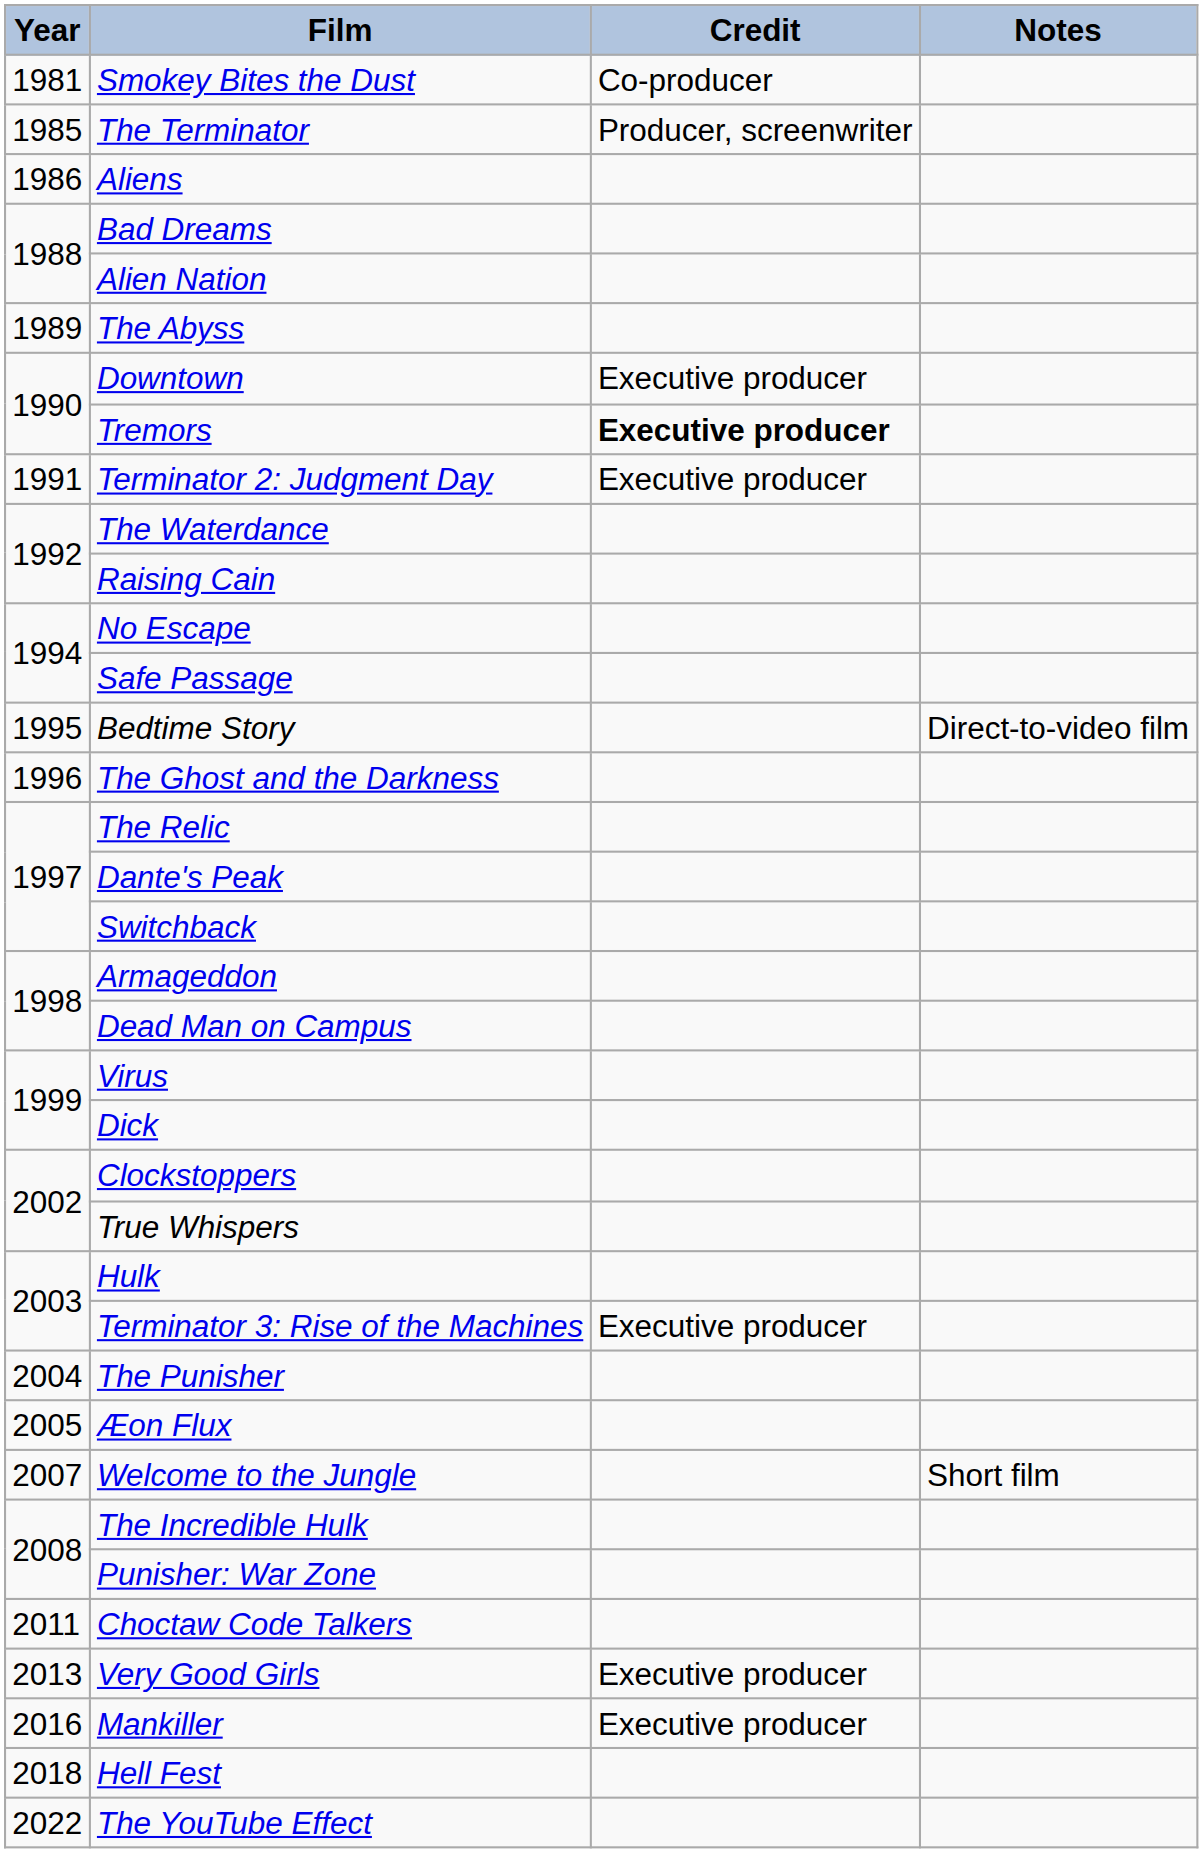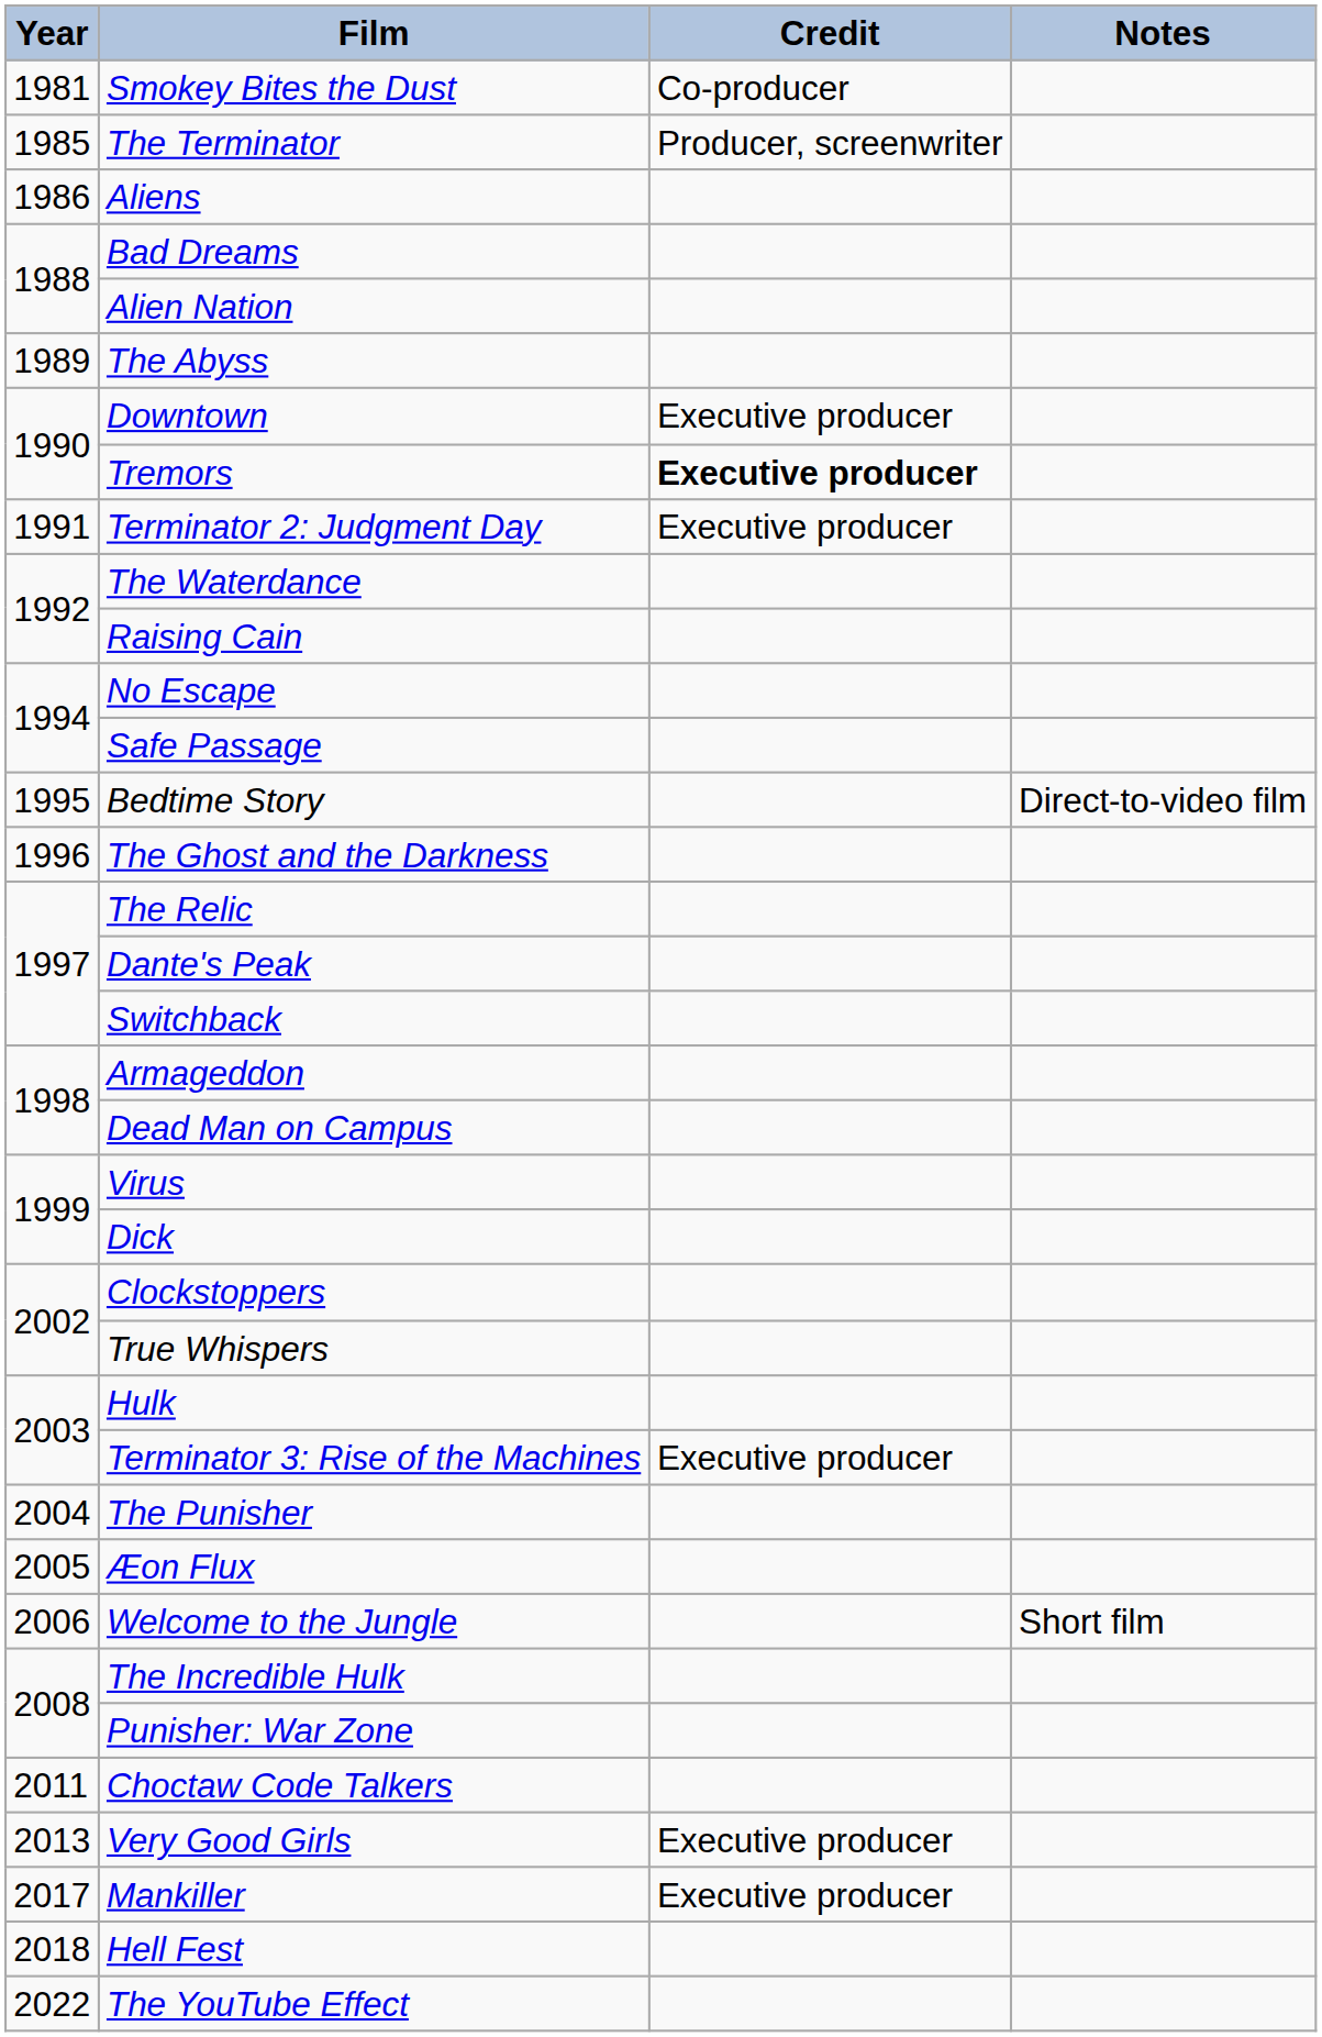 <table class="wikitable" style="font-size:95%;">
 <tr>
 <th style="background:#B0C4DE;">Year</th>
 <th style="background:#B0C4DE;">Film</th>
 <th style="background:#B0C4DE;">Credit</th>
 <th style="background:#B0C4DE;">Notes</th>
 </tr>
 <tr>
 <td>1981</td>
 <td><em><a href='#'>Smokey Bites the Dust</a></em></td>
 <td>Co-producer</td>
 <td></td>
 </tr>
 <tr>
 <td>1985</td>
 <td><em><a href='#'>The Terminator</a></em></td>
 <td>Producer, screenwriter</td>
 <td></td>
 </tr>
 <tr>
 <td>1986</td>
 <td><em><a href='#'>Aliens</a></em></td>
 <td></td>
 <td></td>
 </tr>
 <tr>
 <td rowspan="2">1988</td>
 <td><em><a href='#'>Bad Dreams</a></em></td>
 <td></td>
 <td></td>
 </tr>
 <tr>
 <td><em><a href='#'>Alien Nation</a></em></td>
 <td></td>
 <td></td>
 </tr>
 <tr>
 <td>1989</td>
 <td><em><a href='#'>The Abyss</a></em></td>
 <td></td>
 </tr>
 <tr>
 <td rowspan="2">1990</td>
 <td><em><a href='#'>Downtown</a></em></td>
 <td>Executive producer</td>
 <td></td>
 </tr>
 <tr>
 <td><em><a href='#'>Tremors</a></em></td>
 <td><strong>Executive producer</strong></td>
 <td></td>
 </tr>
 <tr>
 <td>1991</td>
 <td><em><a href='#'>Terminator 2: Judgment Day</a></em></td>
 <td>Executive producer</td>
 <td></td>
 </tr>
 <tr>
 <td rowspan="2">1992</td>
 <td><em><a href='#'>The Waterdance</a></em></td>
 <td></td>
 <td></td>
 </tr>
 <tr>
 <td><em><a href='#'>Raising Cain</a></em></td>
 <td></td>
 <td></td>
 </tr>
 <tr>
 <td rowspan="2">1994</td>
 <td><em><a href='#'>No Escape</a></em></td>
 <td></td>
 <td></td>
 </tr>
 <tr>
 <td><em><a href='#'>Safe Passage</a></em></td>
 <td></td>
 <td></td>
 </tr>
 <tr>
 <td>1995</td>
 <td><em>Bedtime Story</em></td>
 <td></td>
 <td>Direct-to-video film</td>
 </tr>
 <tr>
 <td>1996</td>
 <td><em><a href='#'>The Ghost and the Darkness</a></em></td>
 <td></td>
 <td></td>
 </tr>
 <tr>
 <td rowspan="3">1997</td>
 <td><em><a href='#'>The Relic</a></em></td>
 <td></td>
 <td></td>
 </tr>
 <tr>
 <td><em><a href='#'>Dante's Peak</a></em></td>
 <td></td>
 <td></td>
 </tr>
 <tr>
 <td><a href='#'><em>Switchback</em></a></td>
 <td></td>
 <td></td>
 </tr>
 <tr>
 <td rowspan="2">1998</td>
 <td><em><a href='#'>Armageddon</a></em></td>
 <td></td>
 <td></td>
 </tr>
 <tr>
 <td><em><a href='#'>Dead Man on Campus</a></em></td>
 <td></td>
 <td></td>
 </tr>
 <tr>
 <td rowspan="2">1999</td>
 <td><em><a href='#'>Virus</a></em></td>
 <td></td>
 <td></td>
 </tr>
 <tr>
 <td><em><a href='#'>Dick</a></em></td>
 <td></td>
 <td></td>
 </tr>
 <tr>
 <td rowspan="2">2002</td>
 <td><em><a href='#'>Clockstoppers</a></em></td>
 <td></td>
 <td></td>
 </tr>
 <tr>
 <td><em>True Whispers</em></td>
 <td></td>
 <td></td>
 </tr>
 <tr>
 <td rowspan="2">2003</td>
 <td><em><a href='#'>Hulk</a></em></td>
 <td></td>
 <td></td>
 </tr>
 <tr>
 <td><em><a href='#'>Terminator 3: Rise of the Machines</a></em></td>
 <td>Executive producer</td>
 <td></td>
 </tr>
 <tr>
 <td>2004</td>
 <td><em><a href='#'>The Punisher</a></em></td>
 <td></td>
 <td></td>
 </tr>
 <tr>
 <td>2005</td>
 <td><em><a href='#'>Æon Flux</a></em></td>
 <td></td>
 <td></td>
 </tr>
 <tr>
-<td>2007</td>
+<td>2006</td>
 <td><em><a href='#'>Welcome to the Jungle</a></em></td>
 <td></td>
 <td>Short film</td>
 </tr>
 <tr>
 <td rowspan="2">2008</td>
 <td><em><a href='#'>The Incredible Hulk</a></em></td>
 <td></td>
 <td></td>
 </tr>
 <tr>
 <td><em><a href='#'>Punisher: War Zone</a></em></td>
 <td></td>
 <td></td>
 </tr>
 <tr>
 <td>2011</td>
 <td><em><a href='#'>Choctaw Code Talkers</a></em></td>
 <td></td>
 <td></td>
 </tr>
 <tr>
 <td>2013</td>
 <td><em><a href='#'>Very Good Girls</a></em></td>
 <td>Executive producer</td>
 <td></td>
 </tr>
 <tr>
-<td>2016</td>
+<td>2017</td>
 <td><em><a href='#'>Mankiller</a></em></td>
 <td>Executive producer</td>
 <td></td>
 </tr>
 <tr>
 <td>2018</td>
 <td><em><a href='#'>Hell Fest</a></em></td>
 <td></td>
 <td></td>
 </tr>
 <tr>
 <td>2022</td>
 <td><em><a href='#'>The YouTube Effect</a></em></td>
 <td></td>
 <td></td>
 </tr>
 </table>
